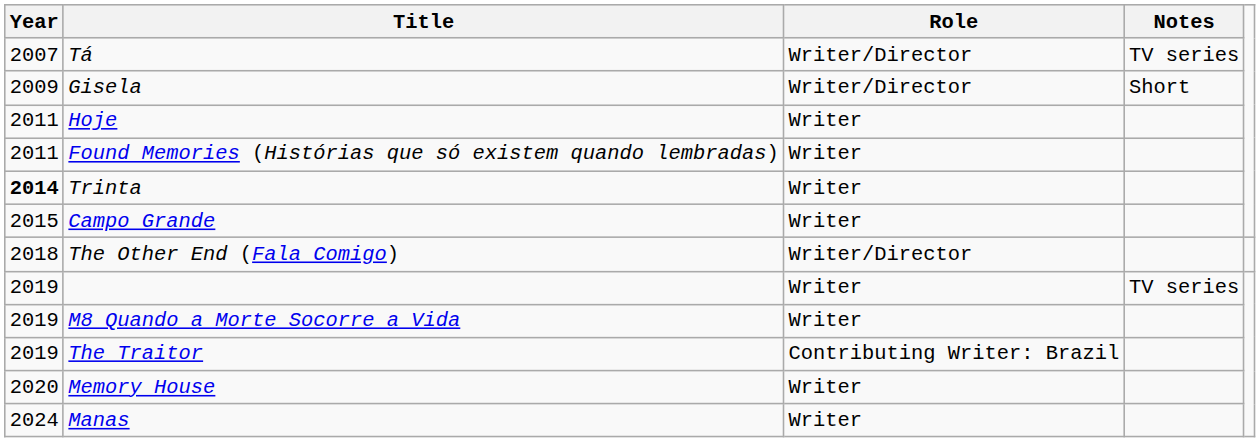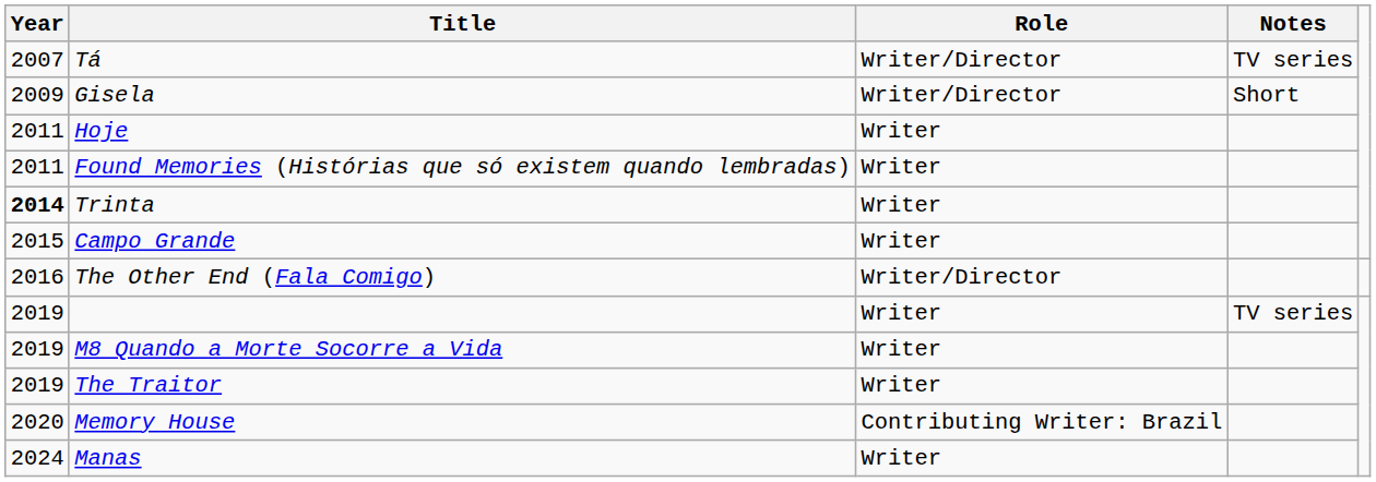 <table class="wikitable">
 <tr>
 <th>Year</th>
 <th>Title</th>
 <th>Role</th>
 <th>Notes</th>
 </tr>
 <tr>
 <td>2007</td>
 <td><em>Tá</em></td>
 <td>Writer/Director</td>
 <td>TV series</td>
 </tr>
 <tr>
 <td>2009</td>
 <td><em>Gisela</em></td>
 <td>Writer/Director</td>
 <td>Short</td>
 </tr>
 <tr>
 <td>2011</td>
 <td><em><a href='#'>Hoje</a></em></td>
 <td>Writer</td>
 <td></td>
 </tr>
 <tr>
 <td>2011</td>
 <td><em><a href='#'>Found Memories</a></em> (<em>Histórias que só existem quando lembradas</em>)</td>
 <td>Writer</td>
 <td></td>
 </tr>
 <tr>
 <td><strong>2014</strong></td>
 <td><em>Trinta</em></td>
 <td>Writer</td>
 <td></td>
 </tr>
 <tr>
 <td>2015</td>
 <td><em><a href='#'>Campo Grande</a></em></td>
 <td>Writer</td>
 <td></td>
 </tr>
 <tr>
-<td>2018</td>
+<td>2016</td>
 <td><em>The Other End</em> (<em><a href='#'>Fala Comigo</a></em>)</td>
 <td>Writer/Director</td>
 <td></td>
 <td></td>
 </tr>
 <tr>
 <td>2019</td>
 <td><em></em></td>
 <td>Writer</td>
 <td>TV series</td>
 </tr>
 <tr>
 <td>2019</td>
 <td><em><a href='#'>M8 Quando a Morte Socorre a Vida</a></em></td>
 <td>Writer</td>
 <td></td>
 </tr>
 <tr>
 <td>2019</td>
 <td><em><a href='#'>The Traitor</a></em></td>
-<td>Contributing Writer: Brazil</td>
+<td>Writer</td>
 <td></td>
 </tr>
 <tr>
 <td>2020</td>
 <td><em><a href='#'>Memory House</a></em></td>
-<td>Writer</td>
+<td>Contributing Writer: Brazil</td>
 <td></td>
 </tr>
 <tr>
 <td>2024</td>
 <td><em><a href='#'>Manas</a></em></td>
 <td>Writer</td>
 <td></td>
 </tr>
 </table>
